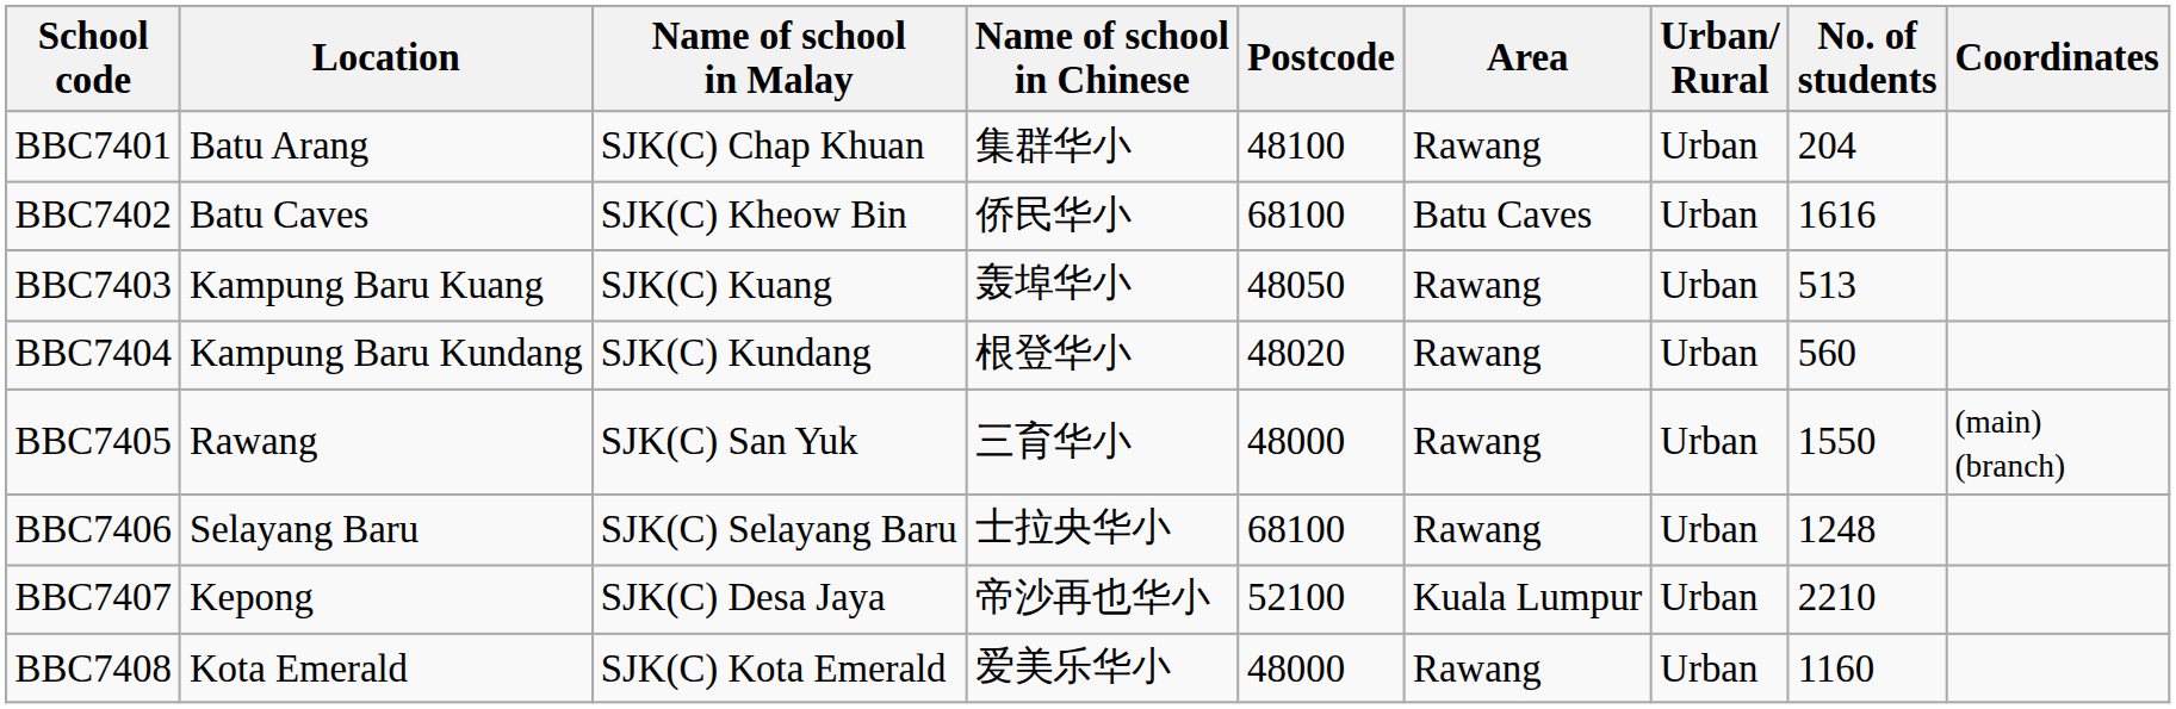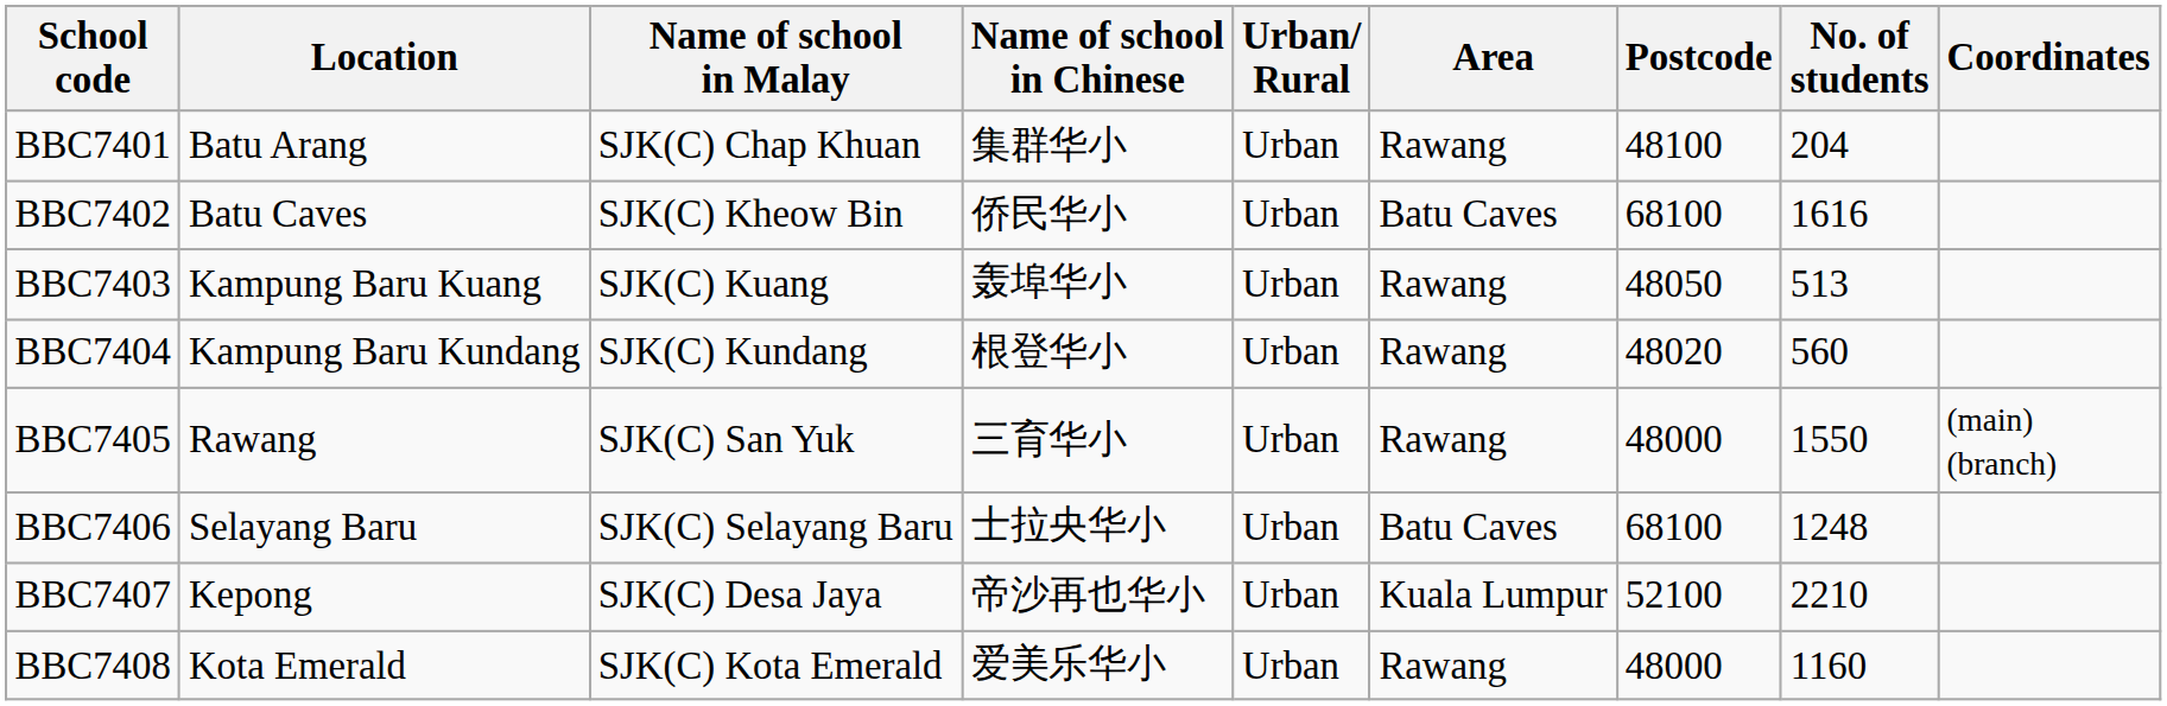 <table class="wikitable sortable">
 <tr>
 <th>School<br>code</th>
 <th>Location</th>
 <th>Name of school<br>in Malay</th>
 <th>Name of school<br>in Chinese</th>
+<th>Urban/<br>Rural</th>
+<th>Area</th>
 <th>Postcode</th>
-<th>Area</th>
-<th>Urban/<br>Rural</th>
 <th>No. of<br>students</th>
 <th>Coordinates</th>
 </tr>
 <tr>
 <td>BBC7401</td>
 <td>Batu Arang</td>
 <td>SJK(C) Chap Khuan</td>
 <td>集群华小</td>
+<td>Urban</td>
+<td>Rawang</td>
 <td>48100</td>
-<td>Rawang</td>
-<td>Urban</td>
 <td>204</td>
 <td></td>
 </tr>
 <tr>
 <td>BBC7402</td>
 <td>Batu Caves</td>
 <td>SJK(C) Kheow Bin</td>
 <td>侨民华小</td>
+<td>Urban</td>
+<td>Batu Caves</td>
 <td>68100</td>
-<td>Batu Caves</td>
-<td>Urban</td>
 <td>1616</td>
 <td></td>
 </tr>
 <tr>
 <td>BBC7403</td>
 <td>Kampung Baru Kuang</td>
 <td>SJK(C) Kuang</td>
 <td>轰埠华小</td>
+<td>Urban</td>
+<td>Rawang</td>
 <td>48050</td>
-<td>Rawang</td>
-<td>Urban</td>
 <td>513</td>
 <td></td>
 </tr>
 <tr>
 <td>BBC7404</td>
 <td>Kampung Baru Kundang</td>
 <td>SJK(C) Kundang</td>
 <td>根登华小</td>
+<td>Urban</td>
+<td>Rawang</td>
 <td>48020</td>
-<td>Rawang</td>
-<td>Urban</td>
 <td>560</td>
 <td></td>
 </tr>
 <tr>
 <td>BBC7405</td>
 <td>Rawang</td>
 <td>SJK(C) San Yuk</td>
 <td>三育华小</td>
+<td>Urban</td>
+<td>Rawang</td>
 <td>48000</td>
-<td>Rawang</td>
-<td>Urban</td>
 <td>1550</td>
 <td> <small>(main)</small><br> <small>(branch)</small></td>
 </tr>
 <tr>
 <td>BBC7406</td>
 <td>Selayang Baru</td>
 <td>SJK(C) Selayang Baru</td>
 <td>士拉央华小</td>
+<td>Urban</td>
+<td>Batu Caves</td>
 <td>68100</td>
-<td>Rawang</td>
-<td>Urban</td>
 <td>1248</td>
 <td></td>
 </tr>
 <tr>
 <td>BBC7407</td>
 <td>Kepong</td>
 <td>SJK(C) Desa Jaya</td>
 <td>帝沙再也华小</td>
+<td>Urban</td>
+<td>Kuala Lumpur</td>
 <td>52100</td>
-<td>Kuala Lumpur</td>
-<td>Urban</td>
 <td>2210</td>
 <td></td>
 </tr>
 <tr>
 <td>BBC7408</td>
 <td>Kota Emerald</td>
 <td>SJK(C) Kota Emerald</td>
 <td>爱美乐华小</td>
+<td>Urban</td>
+<td>Rawang</td>
 <td>48000</td>
-<td>Rawang</td>
-<td>Urban</td>
 <td>1160</td>
 <td></td>
 </tr>
 </table>
